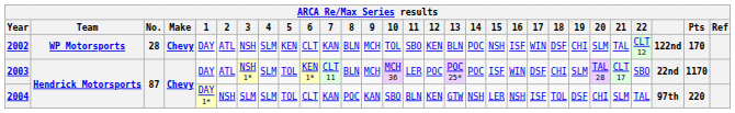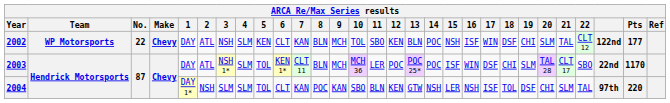 <table class="wikitable" style="text-align:center; font-size:75%">
 <tr>
 <th colspan=45><a href='#'>ARCA Re/Max Series</a> results</th>
 </tr>
 <tr>
 <th>Year</th>
 <th>Team</th>
 <th>No.</th>
 <th>Make</th>
 <th>1</th>
 <th>2</th>
 <th>3</th>
 <th>4</th>
 <th>5</th>
 <th>6</th>
 <th>7</th>
 <th>8</th>
 <th>9</th>
 <th>10</th>
 <th>11</th>
 <th>12</th>
 <th>13</th>
 <th>14</th>
 <th>15</th>
 <th>16</th>
 <th>17</th>
 <th>18</th>
 <th>19</th>
 <th>20</th>
 <th>21</th>
 <th>22</th>
 <th></th>
 <th>Pts</th>
 <th>Ref</th>
 </tr>
 <tr>
 <th><a href='#'>2002</a></th>
 <th><a href='#'>WP Motorsports</a></th>
-<th>28</th>
+<th>22</th>
 <th><a href='#'>Chevy</a></th>
 <td><a href='#'>DAY</a></td>
 <td><a href='#'>ATL</a></td>
 <td><a href='#'>NSH</a></td>
 <td><a href='#'>SLM</a></td>
 <td><a href='#'>KEN</a></td>
 <td><a href='#'>CLT</a></td>
 <td><a href='#'>KAN</a></td>
 <td><a href='#'>BLN</a></td>
 <td><a href='#'>MCH</a></td>
 <td><a href='#'>TOL</a></td>
 <td><a href='#'>SBO</a></td>
 <td><a href='#'>KEN</a></td>
 <td><a href='#'>BLN</a></td>
 <td><a href='#'>POC</a></td>
 <td><a href='#'>NSH</a></td>
 <td><a href='#'>ISF</a></td>
 <td><a href='#'>WIN</a></td>
 <td><a href='#'>DSF</a></td>
 <td><a href='#'>CHI</a></td>
 <td><a href='#'>SLM</a></td>
 <td><a href='#'>TAL</a></td>
 <td style="background:#DFFFDF;"><a href='#'>CLT</a><br><small>12</small></td>
 <th>122nd</th>
-<th>170</th>
+<th>177</th>
 <th></th>
 </tr>
 <tr>
 <th><a href='#'>2003</a></th>
 <th rowspan=2><a href='#'>Hendrick Motorsports</a></th>
 <th rowspan=2>87</th>
 <th rowspan=2><a href='#'>Chevy</a></th>
 <td><a href='#'>DAY</a></td>
 <td><a href='#'>ATL</a></td>
 <td style="background:#FFFFBF;"><a href='#'>NSH</a><br><small>1*</small></td>
 <td><a href='#'>SLM</a></td>
 <td><a href='#'>TOL</a></td>
 <td style="background:#FFFFBF;"><a href='#'>KEN</a><br><small>1*</small></td>
 <td style="background:#DFFFDF;"><a href='#'>CLT</a><br><small>11</small></td>
 <td><a href='#'>BLN</a></td>
 <td><a href='#'>MCH</a></td>
 <td style="background:#EFCFFF;"><a href='#'>MCH</a><br><small>36</small></td>
 <td><a href='#'>LER</a></td>
 <td><a href='#'>POC</a></td>
 <td style="background:#EFCFFF;"><a href='#'>POC</a><br><small>25*</small></td>
 <td><a href='#'>POC</a></td>
 <td><a href='#'>ISF</a></td>
 <td><a href='#'>WIN</a></td>
 <td><a href='#'>DSF</a></td>
 <td><a href='#'>CHI</a></td>
 <td><a href='#'>SLM</a></td>
 <td style="background:#EFCFFF;"><a href='#'>TAL</a><br><small>28</small></td>
 <td style="background:#DFFFDF;"><a href='#'>CLT</a><br><small>17</small></td>
 <td><a href='#'>SBO</a></td>
 <th>22nd</th>
 <th>1170</th>
 <th></th>
 </tr>
 <tr>
 <th><a href='#'>2004</a></th>
 <td style="background:#FFFFBF;"><a href='#'>DAY</a><br><small>1*</small></td>
 <td><a href='#'>NSH</a></td>
 <td><a href='#'>SLM</a></td>
 <td><a href='#'>SLM</a></td>
 <td><a href='#'>TOL</a></td>
 <td><a href='#'>CLT</a></td>
 <td><a href='#'>KAN</a></td>
 <td><a href='#'>POC</a></td>
 <td><a href='#'>KAN</a></td>
 <td><a href='#'>SBO</a></td>
 <td><a href='#'>BLN</a></td>
 <td><a href='#'>KEN</a></td>
 <td><a href='#'>GTW</a></td>
 <td><a href='#'>NSH</a></td>
 <td><a href='#'>LER</a></td>
 <td><a href='#'>NSH</a></td>
 <td><a href='#'>ISF</a></td>
 <td><a href='#'>TOL</a></td>
 <td><a href='#'>DSF</a></td>
 <td><a href='#'>CHI</a></td>
 <td><a href='#'>SLM</a></td>
 <td><a href='#'>TAL</a></td>
 <th>97th</th>
 <th>220</th>
 <th></th>
 </tr>
 </table>
